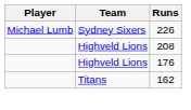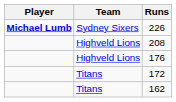 <table class="wikitable " style="text-align: center;">
 <tr>
 <th>Player</th>
 <th>Team</th>
 <th>Runs</th>
 </tr>
 <tr>
-<td style="text-align:left"><a href='#'>Michael Lumb</a></td>
+<td style="text-align:left"><strong><a href='#'>Michael Lumb</a></strong></td>
 <td style="text-align:left"><a href='#'>Sydney Sixers</a></td>
 <td>226</td>
 </tr>
 <tr>
 <td style="text-align:left"></td>
 <td style="text-align:left"><a href='#'>Highveld Lions</a></td>
 <td>208</td>
 </tr>
 <tr>
 <td style="text-align:left"></td>
 <td style="text-align:left"><a href='#'>Highveld Lions</a></td>
 <td>176</td>
 </tr>
 <tr>
 <td style="text-align:left"></td>
 <td style="text-align:left"><a href='#'>Titans</a></td>
+<td>172</td>
+</tr>
+<tr>
+<td style="text-align:left"></td>
+<td style="text-align:left"><a href='#'>Titans</a></td>
 <td>162</td>
 </tr>
 </table>
